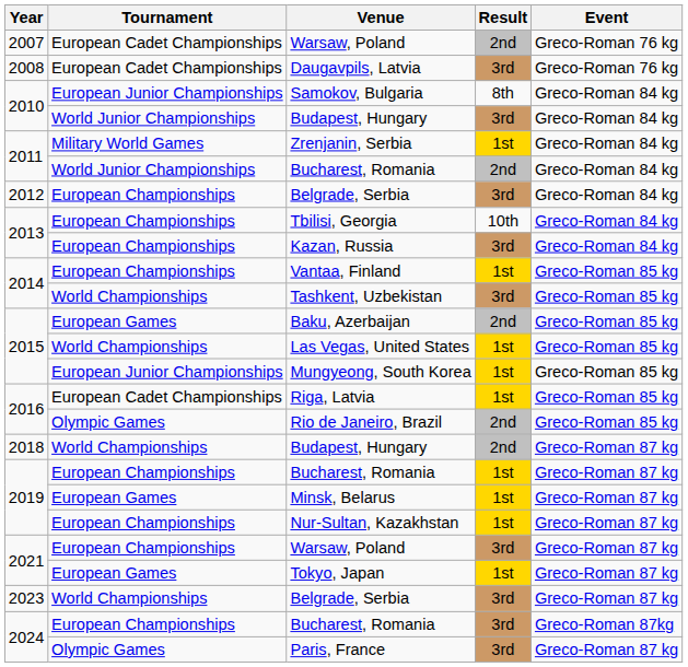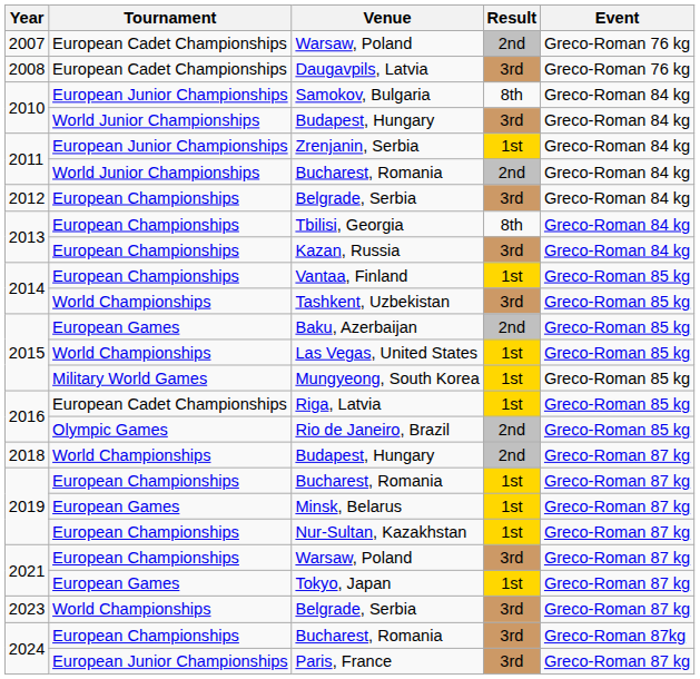 <table class="wikitable" style="font-size:95%;">
 <tr>
 <th>Year</th>
 <th>Tournament</th>
 <th>Venue</th>
 <th>Result</th>
 <th>Event</th>
 </tr>
 <tr>
 <td rowspan="1">2007</td>
 <td>European Cadet Championships</td>
 <td> <a href='#'>Warsaw</a>, Poland</td>
 <td align="center" bgcolor="silver">2nd</td>
 <td>Greco-Roman 76 kg</td>
 </tr>
 <tr>
 <td>2008</td>
 <td>European Cadet Championships</td>
 <td> <a href='#'>Daugavpils</a>, Latvia</td>
 <td align="center" bgcolor="cc9966">3rd</td>
 <td>Greco-Roman 76 kg</td>
 </tr>
 <tr>
 <td rowspan="2">2010</td>
 <td><a href='#'>European Junior Championships</a></td>
 <td> <a href='#'>Samokov</a>, Bulgaria</td>
 <td align="center">8th</td>
 <td>Greco-Roman 84 kg</td>
 </tr>
 <tr>
 <td><a href='#'>World Junior Championships</a></td>
 <td> <a href='#'>Budapest</a>, Hungary</td>
 <td align="center" bgcolor="cc9966">3rd</td>
 <td>Greco-Roman 84 kg</td>
 </tr>
 <tr>
 <td rowspan="2">2011</td>
-<td><a href='#'>Military World Games</a></td>
+<td><a href='#'>European Junior Championships</a></td>
 <td> <a href='#'>Zrenjanin</a>, Serbia</td>
 <td align="center" bgcolor="gold">1st</td>
 <td>Greco-Roman 84 kg</td>
 </tr>
 <tr>
 <td><a href='#'>World Junior Championships</a></td>
 <td> <a href='#'>Bucharest</a>, Romania</td>
 <td align="center" bgcolor="silver">2nd</td>
 <td>Greco-Roman 84 kg</td>
 </tr>
 <tr>
 <td rowspan="1">2012</td>
 <td><a href='#'>European Championships</a></td>
 <td> <a href='#'>Belgrade</a>, Serbia</td>
 <td align="center" bgcolor="cc9966">3rd</td>
 <td>Greco-Roman 84 kg</td>
 </tr>
 <tr>
 <td rowspan="2">2013</td>
 <td><a href='#'>European Championships</a></td>
 <td> <a href='#'>Tbilisi</a>, Georgia</td>
-<td align="center">10th</td>
+<td align="center">8th</td>
 <td><a href='#'>Greco-Roman 84 kg</a></td>
 </tr>
 <tr>
 <td><a href='#'>European Championships</a></td>
 <td> <a href='#'>Kazan</a>, Russia</td>
 <td align="center" bgcolor="cc9966">3rd</td>
 <td><a href='#'>Greco-Roman 84 kg</a></td>
 </tr>
 <tr>
 <td rowspan="2">2014</td>
 <td><a href='#'>European Championships</a></td>
 <td> <a href='#'>Vantaa</a>, Finland</td>
 <td align="center" bgcolor="gold">1st</td>
 <td><a href='#'>Greco-Roman 85 kg</a></td>
 </tr>
 <tr>
 <td><a href='#'>World Championships</a></td>
 <td> <a href='#'>Tashkent</a>, Uzbekistan</td>
 <td align="center" bgcolor="cc9966">3rd</td>
 <td><a href='#'>Greco-Roman 85 kg</a></td>
 </tr>
 <tr>
 <td rowspan="3">2015</td>
 <td><a href='#'>European Games</a></td>
 <td> <a href='#'>Baku</a>, Azerbaijan</td>
 <td align="center" bgcolor="silver">2nd</td>
 <td><a href='#'>Greco-Roman 85 kg</a></td>
 </tr>
 <tr>
 <td><a href='#'>World Championships</a></td>
 <td> <a href='#'>Las Vegas</a>, United States</td>
 <td align="center" bgcolor="gold">1st</td>
 <td><a href='#'>Greco-Roman 85 kg</a></td>
 </tr>
 <tr>
-<td><a href='#'>European Junior Championships</a></td>
+<td><a href='#'>Military World Games</a></td>
 <td> <a href='#'>Mungyeong</a>, South Korea</td>
 <td align="center" bgcolor="gold">1st</td>
 <td>Greco-Roman 85 kg</td>
 </tr>
 <tr>
 <td rowspan="2">2016</td>
 <td>European Cadet Championships</td>
 <td> <a href='#'>Riga</a>, Latvia</td>
 <td align="center" bgcolor="gold">1st</td>
 <td><a href='#'>Greco-Roman 85 kg</a></td>
 </tr>
 <tr>
 <td><a href='#'>Olympic Games</a></td>
 <td> <a href='#'>Rio de Janeiro</a>, Brazil</td>
 <td align="center" bgcolor="silver">2nd</td>
 <td><a href='#'>Greco-Roman 85 kg</a></td>
 </tr>
 <tr>
 <td rowspan="1">2018</td>
 <td><a href='#'>World Championships</a></td>
 <td> <a href='#'>Budapest</a>, Hungary</td>
 <td align="center" bgcolor="silver">2nd</td>
 <td><a href='#'>Greco-Roman 87 kg</a></td>
 </tr>
 <tr>
 <td rowspan="3">2019</td>
 <td><a href='#'>European Championships</a></td>
 <td> <a href='#'>Bucharest</a>, Romania</td>
 <td align="center" bgcolor="gold">1st</td>
 <td><a href='#'>Greco-Roman 87 kg</a></td>
 </tr>
 <tr>
 <td><a href='#'>European Games</a></td>
 <td> <a href='#'>Minsk</a>, Belarus</td>
 <td align="center" bgcolor="gold">1st</td>
 <td><a href='#'>Greco-Roman 87 kg</a></td>
 </tr>
 <tr>
 <td><a href='#'>European Championships</a></td>
 <td> <a href='#'>Nur-Sultan</a>, Kazakhstan</td>
 <td align="center" bgcolor="gold">1st</td>
 <td><a href='#'>Greco-Roman 87 kg</a></td>
 </tr>
 <tr>
 <td rowspan="2">2021</td>
 <td><a href='#'>European Championships</a></td>
 <td> <a href='#'>Warsaw</a>, Poland</td>
 <td align="center" bgcolor="cc9966">3rd</td>
 <td><a href='#'>Greco-Roman 87 kg</a></td>
 </tr>
 <tr>
 <td><a href='#'>European Games</a></td>
 <td> <a href='#'>Tokyo</a>, Japan</td>
 <td align="center" bgcolor="gold">1st</td>
 <td><a href='#'>Greco-Roman 87 kg</a></td>
 </tr>
 <tr>
 <td rowspan="1">2023</td>
 <td><a href='#'>World Championships</a></td>
 <td> <a href='#'>Belgrade</a>, Serbia</td>
 <td align="center" bgcolor="cc9966">3rd</td>
 <td><a href='#'>Greco-Roman 87 kg</a></td>
 </tr>
 <tr>
 <td rowspan="2">2024</td>
 <td><a href='#'>European Championships</a></td>
 <td> <a href='#'>Bucharest</a>, Romania</td>
 <td align="center" bgcolor="cc9966">3rd</td>
 <td><a href='#'>Greco-Roman 87kg</a></td>
 </tr>
 <tr>
-<td><a href='#'>Olympic Games</a></td>
+<td><a href='#'>European Junior Championships</a></td>
 <td> <a href='#'>Paris</a>, France</td>
 <td align="center" bgcolor="cc9966">3rd</td>
 <td><a href='#'>Greco-Roman 87 kg</a></td>
 </tr>
 </table>
